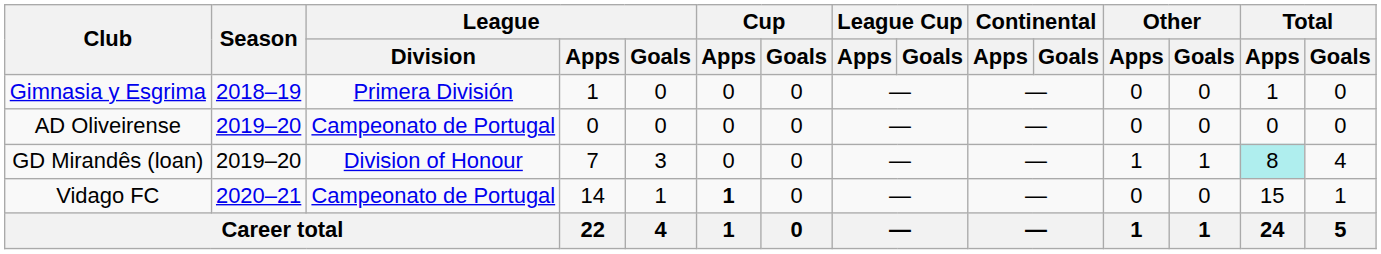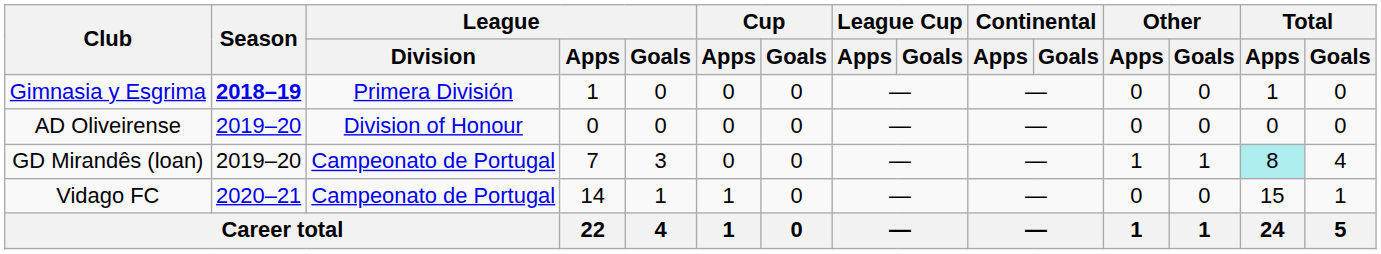 <table class="wikitable" style="text-align:center">
 <tr>
 <th rowspan="2">Club</th>
 <th rowspan="2">Season</th>
 <th colspan="3">League</th>
 <th colspan="2">Cup</th>
 <th colspan="2">League Cup</th>
 <th colspan="2">Continental</th>
 <th colspan="2">Other</th>
 <th colspan="2">Total</th>
 </tr>
 <tr>
 <th>Division</th>
 <th>Apps</th>
 <th>Goals</th>
 <th>Apps</th>
 <th>Goals</th>
 <th>Apps</th>
 <th>Goals</th>
 <th>Apps</th>
 <th>Goals</th>
 <th>Apps</th>
 <th>Goals</th>
 <th>Apps</th>
 <th>Goals</th>
 </tr>
 <tr>
 <td rowspan="1"><a href='#'>Gimnasia y Esgrima</a></td>
-<td><a href='#'>2018–19</a></td>
+<td><strong><a href='#'>2018–19</a></strong></td>
 <td rowspan="1"><a href='#'>Primera División</a></td>
 <td>1</td>
 <td>0</td>
 <td>0</td>
 <td>0</td>
 <td colspan="2">—</td>
 <td colspan="2">—</td>
 <td>0</td>
 <td>0</td>
 <td>1</td>
 <td>0</td>
 </tr>
 <tr>
 <td rowspan="1">AD Oliveirense</td>
 <td><a href='#'>2019–20</a></td>
-<td rowspan="1"><a href='#'>Campeonato de Portugal</a></td>
+<td rowspan="1"><a href='#'>Division of Honour</a></td>
 <td>0</td>
 <td>0</td>
 <td>0</td>
 <td>0</td>
 <td colspan="2">—</td>
 <td colspan="2">—</td>
 <td>0</td>
 <td>0</td>
 <td>0</td>
 <td>0</td>
 </tr>
 <tr>
 <td rowspan="1">GD Mirandês (loan)</td>
 <td>2019–20</td>
-<td rowspan="1"><a href='#'>Division of Honour</a></td>
+<td rowspan="1"><a href='#'>Campeonato de Portugal</a></td>
 <td>7</td>
 <td>3</td>
 <td>0</td>
 <td>0</td>
 <td colspan="2">—</td>
 <td colspan="2">—</td>
 <td>1</td>
 <td>1</td>
 <td style="background: paleturquoise;">8</td>
 <td>4</td>
 </tr>
 <tr>
 <td rowspan="1">Vidago FC</td>
 <td><a href='#'>2020–21</a></td>
 <td rowspan="1"><a href='#'>Campeonato de Portugal</a></td>
 <td>14</td>
 <td>1</td>
-<td><strong>1</strong></td>
+<td>1</td>
 <td>0</td>
 <td colspan="2">—</td>
 <td colspan="2">—</td>
 <td>0</td>
 <td>0</td>
 <td>15</td>
 <td>1</td>
 </tr>
 <tr>
 <th colspan="3">Career total</th>
 <th>22</th>
 <th>4</th>
 <th>1</th>
 <th>0</th>
 <th colspan="2">—</th>
 <th colspan="2">—</th>
 <th>1</th>
 <th>1</th>
 <th>24</th>
 <th>5</th>
 </tr>
 </table>
